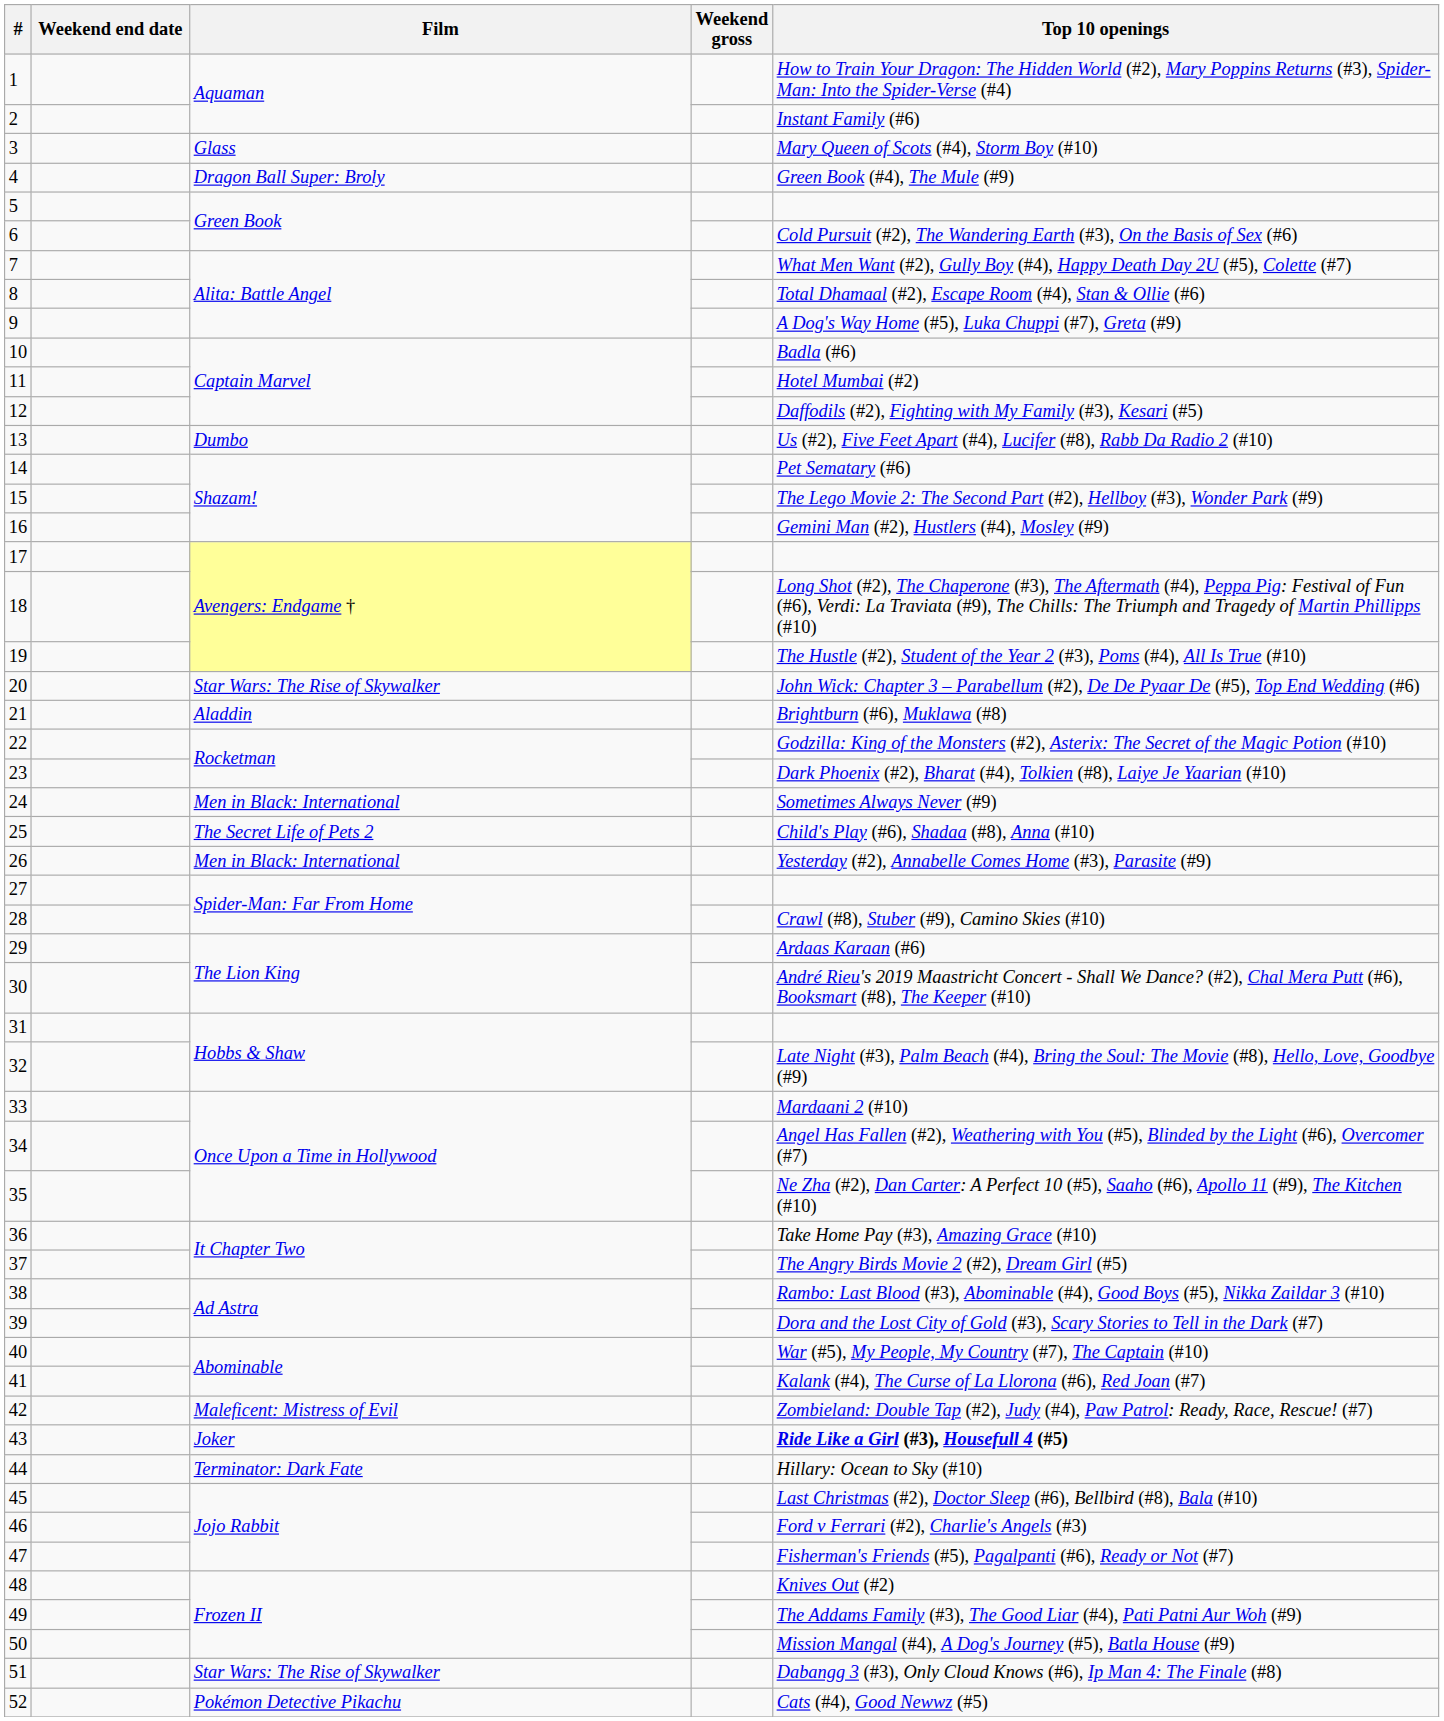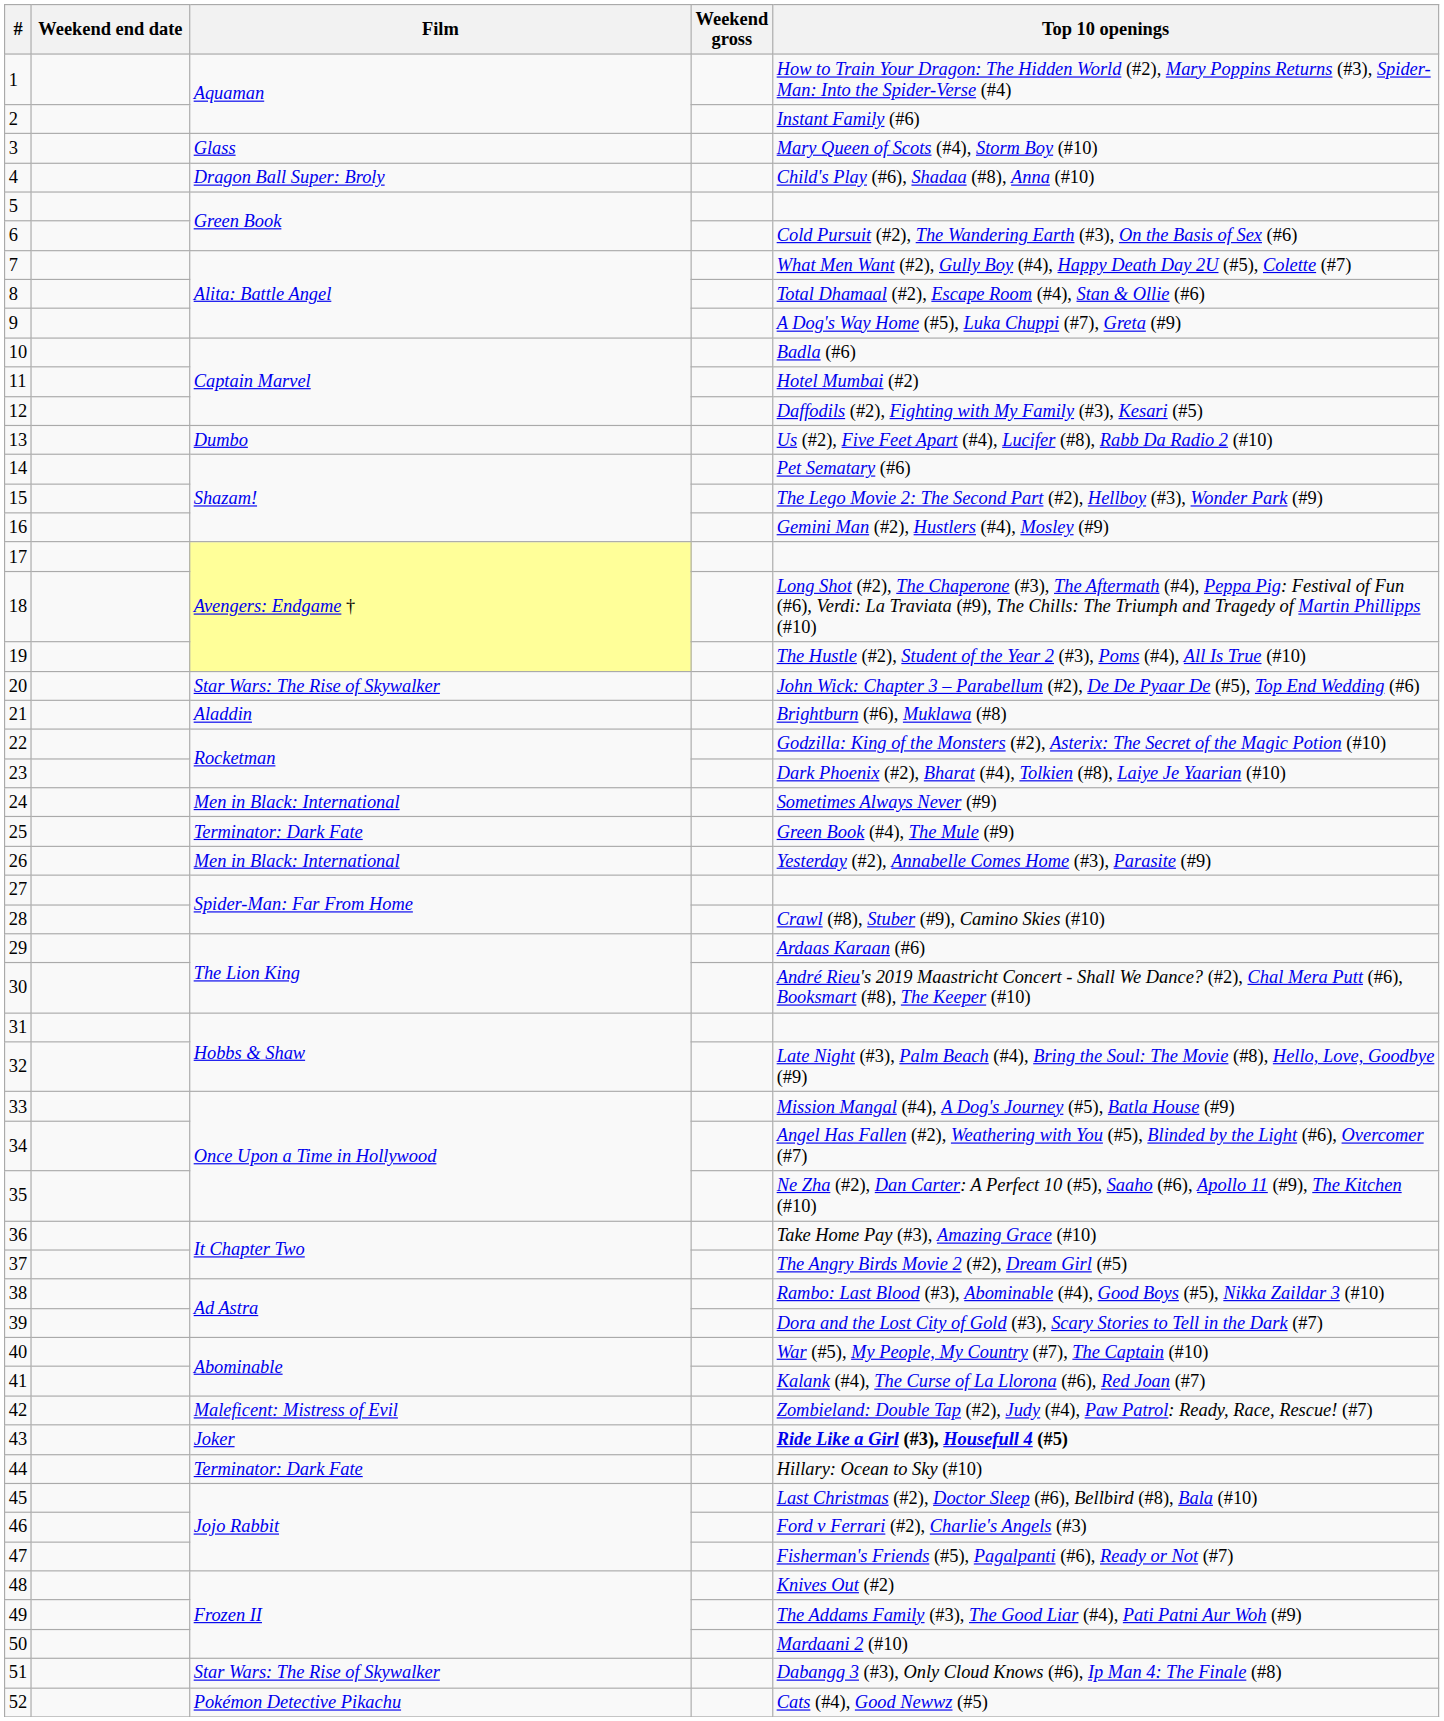 <table class="wikitable sortable">
 <tr>
 <th abbr="Week">#</th>
 <th abbr="Date" style="width:130px">Weekend end date</th>
 <th style="width:35%;">Film</th>
 <th abbr="Gross">Weekend<br>gross</th>
 <th>Top 10 openings</th>
 </tr>
 <tr>
 <td>1</td>
 <td></td>
 <td rowspan="2"><em><a href='#'>Aquaman</a></em></td>
 <td></td>
 <td><em><a href='#'>How to Train Your Dragon: The Hidden World</a></em> (#2), <em><a href='#'>Mary Poppins Returns</a></em> (#3), <em><a href='#'>Spider-Man: Into the Spider-Verse</a></em> (#4)</td>
 </tr>
 <tr>
 <td>2</td>
 <td></td>
 <td></td>
 <td><em><a href='#'>Instant Family</a></em> (#6)</td>
 </tr>
 <tr>
 <td>3</td>
 <td></td>
 <td><em><a href='#'>Glass</a></em></td>
 <td></td>
 <td><em><a href='#'>Mary Queen of Scots</a></em> (#4), <em><a href='#'>Storm Boy</a></em> (#10)</td>
 </tr>
 <tr>
 <td>4</td>
 <td></td>
 <td><em><a href='#'>Dragon Ball Super: Broly</a></em></td>
 <td></td>
-<td><em><a href='#'>Green Book</a></em> (#4), <em><a href='#'>The Mule</a></em> (#9)</td>
+<td><em><a href='#'>Child's Play</a></em> (#6), <em><a href='#'>Shadaa</a></em> (#8), <em><a href='#'>Anna</a></em> (#10)</td>
 </tr>
 <tr>
 <td>5</td>
 <td></td>
 <td rowspan="2"><em><a href='#'>Green Book</a></em></td>
 <td></td>
 <td></td>
 </tr>
 <tr>
 <td>6</td>
 <td></td>
 <td></td>
 <td><em><a href='#'>Cold Pursuit</a></em> (#2), <em><a href='#'>The Wandering Earth</a></em> (#3), <em><a href='#'>On the Basis of Sex</a></em> (#6)</td>
 </tr>
 <tr>
 <td>7</td>
 <td></td>
 <td rowspan="3"><em><a href='#'>Alita: Battle Angel</a></em></td>
 <td></td>
 <td><em><a href='#'>What Men Want</a></em> (#2), <em><a href='#'>Gully Boy</a></em> (#4), <em><a href='#'>Happy Death Day 2U</a></em> (#5), <em><a href='#'>Colette</a></em> (#7)</td>
 </tr>
 <tr>
 <td>8</td>
 <td></td>
 <td></td>
 <td><em><a href='#'>Total Dhamaal</a></em> (#2), <em><a href='#'>Escape Room</a></em> (#4), <em><a href='#'>Stan & Ollie</a></em> (#6)</td>
 </tr>
 <tr>
 <td>9</td>
 <td></td>
 <td></td>
 <td><em><a href='#'>A Dog's Way Home</a></em> (#5), <em><a href='#'>Luka Chuppi</a></em> (#7), <em><a href='#'>Greta</a></em> (#9)</td>
 </tr>
 <tr>
 <td>10</td>
 <td></td>
 <td rowspan="3"><em><a href='#'>Captain Marvel</a></em></td>
 <td></td>
 <td><em><a href='#'>Badla</a></em> (#6)</td>
 </tr>
 <tr>
 <td>11</td>
 <td></td>
 <td></td>
 <td><em><a href='#'>Hotel Mumbai</a></em> (#2)</td>
 </tr>
 <tr>
 <td>12</td>
 <td></td>
 <td></td>
 <td><em><a href='#'>Daffodils</a></em> (#2), <em><a href='#'>Fighting with My Family</a></em> (#3), <em><a href='#'>Kesari</a></em> (#5)</td>
 </tr>
 <tr>
 <td>13</td>
 <td></td>
 <td><em><a href='#'>Dumbo</a></em></td>
 <td></td>
 <td><em><a href='#'>Us</a></em> (#2), <em><a href='#'>Five Feet Apart</a></em> (#4), <em><a href='#'>Lucifer</a></em> (#8), <em><a href='#'>Rabb Da Radio 2</a></em> (#10)</td>
 </tr>
 <tr>
 <td>14</td>
 <td></td>
 <td rowspan="3"><em><a href='#'>Shazam!</a></em></td>
 <td></td>
 <td><em><a href='#'>Pet Sematary</a></em> (#6)</td>
 </tr>
 <tr>
 <td>15</td>
 <td></td>
 <td></td>
 <td><em><a href='#'>The Lego Movie 2: The Second Part</a></em> (#2), <em><a href='#'>Hellboy</a></em> (#3), <em><a href='#'>Wonder Park</a></em> (#9)</td>
 </tr>
 <tr>
 <td>16</td>
 <td></td>
 <td></td>
 <td><em><a href='#'>Gemini Man</a></em> (#2), <em><a href='#'>Hustlers</a></em> (#4), <em><a href='#'>Mosley</a></em> (#9)</td>
 </tr>
 <tr>
 <td>17</td>
 <td></td>
 <td rowspan="3" style="background-color:#FFFF99"><em><a href='#'>Avengers: Endgame</a></em> †</td>
 <td></td>
 <td></td>
 </tr>
 <tr>
 <td>18</td>
 <td></td>
 <td></td>
 <td><em><a href='#'>Long Shot</a></em> (#2), <em><a href='#'>The Chaperone</a></em> (#3), <em><a href='#'>The Aftermath</a></em> (#4), <em><a href='#'>Peppa Pig</a>: Festival of Fun</em> (#6), <em>Verdi: La Traviata</em> (#9), <em>The Chills: The Triumph and Tragedy of <a href='#'>Martin Phillipps</a></em> (#10)</td>
 </tr>
 <tr>
 <td>19</td>
 <td></td>
 <td></td>
 <td><em><a href='#'>The Hustle</a></em> (#2), <em><a href='#'>Student of the Year 2</a></em> (#3), <em><a href='#'>Poms</a></em> (#4), <em><a href='#'>All Is True</a></em> (#10)</td>
 </tr>
 <tr>
 <td>20</td>
 <td></td>
 <td><em><a href='#'>Star Wars: The Rise of Skywalker</a></em></td>
 <td></td>
 <td><em><a href='#'>John Wick: Chapter 3 – Parabellum</a></em> (#2), <em><a href='#'>De De Pyaar De</a></em> (#5), <em><a href='#'>Top End Wedding</a></em> (#6)</td>
 </tr>
 <tr>
 <td>21</td>
 <td></td>
 <td><em><a href='#'>Aladdin</a></em></td>
 <td></td>
 <td><em><a href='#'>Brightburn</a></em> (#6), <em><a href='#'>Muklawa</a></em> (#8)</td>
 </tr>
 <tr>
 <td>22</td>
 <td></td>
 <td rowspan="2"><em><a href='#'>Rocketman</a></em></td>
 <td></td>
 <td><em><a href='#'>Godzilla: King of the Monsters</a></em> (#2), <em><a href='#'>Asterix: The Secret of the Magic Potion</a></em> (#10)</td>
 </tr>
 <tr>
 <td>23</td>
 <td></td>
 <td></td>
 <td><em><a href='#'>Dark Phoenix</a></em> (#2), <em><a href='#'>Bharat</a></em> (#4), <em><a href='#'>Tolkien</a></em> (#8), <em><a href='#'>Laiye Je Yaarian</a></em> (#10)</td>
 </tr>
 <tr>
 <td>24</td>
 <td></td>
 <td><em><a href='#'>Men in Black: International</a></em></td>
 <td></td>
 <td><em><a href='#'>Sometimes Always Never</a></em> (#9)</td>
 </tr>
 <tr>
 <td>25</td>
 <td></td>
-<td><em><a href='#'>The Secret Life of Pets 2</a></em></td>
+<td><em><a href='#'>Terminator: Dark Fate</a></em></td>
 <td></td>
-<td><em><a href='#'>Child's Play</a></em> (#6), <em><a href='#'>Shadaa</a></em> (#8), <em><a href='#'>Anna</a></em> (#10)</td>
+<td><em><a href='#'>Green Book</a></em> (#4), <em><a href='#'>The Mule</a></em> (#9)</td>
 </tr>
 <tr>
 <td>26</td>
 <td></td>
 <td><em><a href='#'>Men in Black: International</a></em></td>
 <td></td>
 <td><em><a href='#'>Yesterday</a></em> (#2), <em><a href='#'>Annabelle Comes Home</a></em> (#3), <em><a href='#'>Parasite</a></em> (#9)</td>
 </tr>
 <tr>
 <td>27</td>
 <td></td>
 <td rowspan="2"><em><a href='#'>Spider-Man: Far From Home</a></em></td>
 <td></td>
 <td></td>
 </tr>
 <tr>
 <td>28</td>
 <td></td>
 <td></td>
 <td><em><a href='#'>Crawl</a></em> (#8), <em><a href='#'>Stuber</a></em> (#9), <em>Camino Skies</em> (#10)</td>
 </tr>
 <tr>
 <td>29</td>
 <td></td>
 <td rowspan="2"><em><a href='#'>The Lion King</a></em></td>
 <td></td>
 <td><em><a href='#'>Ardaas Karaan</a></em> (#6)</td>
 </tr>
 <tr>
 <td>30</td>
 <td></td>
 <td></td>
 <td><em><a href='#'>André Rieu</a>'s 2019 Maastricht Concert - Shall We Dance?</em> (#2), <em><a href='#'>Chal Mera Putt</a></em> (#6), <em><a href='#'>Booksmart</a></em> (#8), <em><a href='#'>The Keeper</a></em> (#10)</td>
 </tr>
 <tr>
 <td>31</td>
 <td></td>
 <td rowspan="2"><em><a href='#'>Hobbs & Shaw</a></em></td>
 <td></td>
 <td></td>
 </tr>
 <tr>
 <td>32</td>
 <td></td>
 <td></td>
 <td><em><a href='#'>Late Night</a></em> (#3), <em><a href='#'>Palm Beach</a></em> (#4), <em><a href='#'>Bring the Soul: The Movie</a></em> (#8), <em><a href='#'>Hello, Love, Goodbye</a></em> (#9)</td>
 </tr>
 <tr>
 <td>33</td>
 <td></td>
 <td rowspan="3"><em><a href='#'>Once Upon a Time in Hollywood</a></em></td>
 <td></td>
-<td><em><a href='#'>Mardaani 2</a></em> (#10)</td>
+<td><em><a href='#'>Mission Mangal</a></em> (#4), <em><a href='#'>A Dog's Journey</a></em> (#5), <em><a href='#'>Batla House</a></em> (#9)</td>
 </tr>
 <tr>
 <td>34</td>
 <td></td>
 <td></td>
 <td><em><a href='#'>Angel Has Fallen</a></em> (#2), <em><a href='#'>Weathering with You</a></em> (#5), <em><a href='#'>Blinded by the Light</a></em> (#6), <em><a href='#'>Overcomer</a></em> (#7)</td>
 </tr>
 <tr>
 <td>35</td>
 <td></td>
 <td></td>
 <td><em><a href='#'>Ne Zha</a></em> (#2), <em><a href='#'>Dan Carter</a>: A Perfect 10</em> (#5), <em><a href='#'>Saaho</a></em> (#6), <em><a href='#'>Apollo 11</a></em> (#9), <em><a href='#'>The Kitchen</a></em> (#10)</td>
 </tr>
 <tr>
 <td>36</td>
 <td></td>
 <td rowspan="2"><em><a href='#'>It Chapter Two</a></em></td>
 <td></td>
 <td><em>Take Home Pay</em> (#3), <em><a href='#'>Amazing Grace</a></em> (#10)</td>
 </tr>
 <tr>
 <td>37</td>
 <td></td>
 <td></td>
 <td><em><a href='#'>The Angry Birds Movie 2</a></em> (#2), <em><a href='#'>Dream Girl</a></em> (#5)</td>
 </tr>
 <tr>
 <td>38</td>
 <td></td>
 <td rowspan="2"><em><a href='#'>Ad Astra</a></em></td>
 <td></td>
 <td><em><a href='#'>Rambo: Last Blood</a></em> (#3), <em><a href='#'>Abominable</a></em> (#4), <em><a href='#'>Good Boys</a></em> (#5), <em><a href='#'>Nikka Zaildar 3</a></em> (#10)</td>
 </tr>
 <tr>
 <td>39</td>
 <td></td>
 <td></td>
 <td><em><a href='#'>Dora and the Lost City of Gold</a></em> (#3), <em><a href='#'>Scary Stories to Tell in the Dark</a></em> (#7)</td>
 </tr>
 <tr>
 <td>40</td>
 <td></td>
 <td rowspan="2"><em><a href='#'>Abominable</a></em></td>
 <td></td>
 <td><em><a href='#'>War</a></em> (#5), <em><a href='#'>My People, My Country</a></em> (#7), <em><a href='#'>The Captain</a></em> (#10)</td>
 </tr>
 <tr>
 <td>41</td>
 <td></td>
 <td></td>
 <td><em><a href='#'>Kalank</a></em> (#4), <em><a href='#'>The Curse of La Llorona</a></em> (#6), <em><a href='#'>Red Joan</a></em> (#7)</td>
 </tr>
 <tr>
 <td>42</td>
 <td></td>
 <td><em><a href='#'>Maleficent: Mistress of Evil</a></em></td>
 <td></td>
 <td><em><a href='#'>Zombieland: Double Tap</a></em> (#2), <em><a href='#'>Judy</a></em> (#4), <em><a href='#'>Paw Patrol</a>: Ready, Race, Rescue!</em> (#7)</td>
 </tr>
 <tr>
 <td>43</td>
 <td></td>
 <td><em><a href='#'>Joker</a></em></td>
 <td></td>
 <td><strong><em><a href='#'>Ride Like a Girl</a></em> (#3), <em><a href='#'>Housefull 4</a></em> (#5)</strong></td>
 </tr>
 <tr>
 <td>44</td>
 <td></td>
 <td><em><a href='#'>Terminator: Dark Fate</a></em></td>
 <td></td>
 <td><em>Hillary: Ocean to Sky</em> (#10)</td>
 </tr>
 <tr>
 <td>45</td>
 <td></td>
 <td rowspan="3"><em><a href='#'>Jojo Rabbit</a></em></td>
 <td></td>
 <td><em><a href='#'>Last Christmas</a></em> (#2), <em><a href='#'>Doctor Sleep</a></em> (#6), <em>Bellbird</em> (#8), <em><a href='#'>Bala</a></em> (#10)</td>
 </tr>
 <tr>
 <td>46</td>
 <td></td>
 <td></td>
 <td><em><a href='#'>Ford v Ferrari</a></em> (#2), <em><a href='#'>Charlie's Angels</a></em> (#3)</td>
 </tr>
 <tr>
 <td>47</td>
 <td></td>
 <td></td>
 <td><em><a href='#'>Fisherman's Friends</a></em> (#5), <em><a href='#'>Pagalpanti</a></em> (#6), <em><a href='#'>Ready or Not</a></em> (#7)</td>
 </tr>
 <tr>
 <td>48</td>
 <td></td>
 <td rowspan="3"><em><a href='#'>Frozen II</a></em></td>
 <td></td>
 <td><em><a href='#'>Knives Out</a></em> (#2)</td>
 </tr>
 <tr>
 <td>49</td>
 <td></td>
 <td></td>
 <td><em><a href='#'>The Addams Family</a></em> (#3), <em><a href='#'>The Good Liar</a></em> (#4), <em><a href='#'>Pati Patni Aur Woh</a></em> (#9)</td>
 </tr>
 <tr>
 <td>50</td>
 <td></td>
 <td></td>
-<td><em><a href='#'>Mission Mangal</a></em> (#4), <em><a href='#'>A Dog's Journey</a></em> (#5), <em><a href='#'>Batla House</a></em> (#9)</td>
+<td><em><a href='#'>Mardaani 2</a></em> (#10)</td>
 </tr>
 <tr>
 <td>51</td>
 <td></td>
 <td><em><a href='#'>Star Wars: The Rise of Skywalker</a></em></td>
 <td></td>
 <td><em><a href='#'>Dabangg 3</a></em> (#3), <em>Only Cloud Knows</em> (#6), <em><a href='#'>Ip Man 4: The Finale</a></em> (#8)</td>
 </tr>
 <tr>
 <td>52</td>
 <td></td>
 <td><em><a href='#'>Pokémon Detective Pikachu</a></em></td>
 <td></td>
 <td><em><a href='#'>Cats</a></em> (#4), <em><a href='#'>Good Newwz</a></em> (#5)</td>
 </tr>
 </table>
